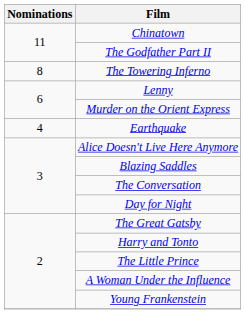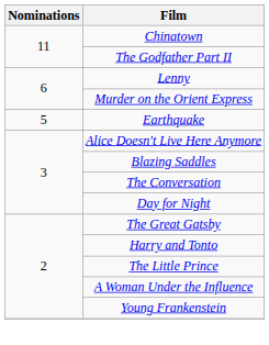 <table class="wikitable" rowspan="2" style="text-align:center;">
 <tr>
 <th scope="col" style="width:55px;">Nominations</th>
 <th scope="col" style="text-align:center;">Film</th>
 </tr>
 <tr>
 <td rowspan="2" style="text-align:center">11</td>
 <td><em><a href='#'>Chinatown</a></em></td>
 </tr>
 <tr>
 <td><em><a href='#'>The Godfather Part II</a></em></td>
 </tr>
 <tr>
-<td rowspan="1" style="text-align:center">8</td>
-<td><em><a href='#'>The Towering Inferno</a></em></td>
-</tr>
-<tr>
 <td rowspan="2" style="text-align:center">6</td>
 <td><em><a href='#'>Lenny</a></em></td>
 </tr>
 <tr>
 <td><em><a href='#'>Murder on the Orient Express</a></em></td>
 </tr>
 <tr>
-<td rowspan="1" style="text-align:center">4</td>
+<td rowspan="1" style="text-align:center">5</td>
 <td><em><a href='#'>Earthquake</a></em></td>
 </tr>
 <tr>
 <td rowspan="4" style="text-align:center">3</td>
 <td><em><a href='#'>Alice Doesn't Live Here Anymore</a></em></td>
 </tr>
 <tr>
 <td><em><a href='#'>Blazing Saddles</a></em></td>
 </tr>
 <tr>
 <td><em><a href='#'>The Conversation</a></em></td>
 </tr>
 <tr>
 <td><em><a href='#'>Day for Night</a></em></td>
 </tr>
 <tr>
 <td rowspan="5" style="text-align:center">2</td>
 <td><em><a href='#'>The Great Gatsby</a></em></td>
 </tr>
 <tr>
 <td><em><a href='#'>Harry and Tonto</a></em></td>
 </tr>
 <tr>
 <td><em><a href='#'>The Little Prince</a></em></td>
 </tr>
 <tr>
 <td><em><a href='#'>A Woman Under the Influence</a></em></td>
 </tr>
 <tr>
 <td><em><a href='#'>Young Frankenstein</a></em></td>
 </tr>
 <tr>
 </tr>
 </table>
